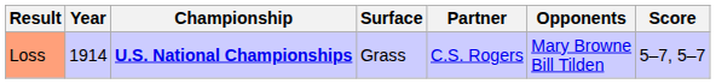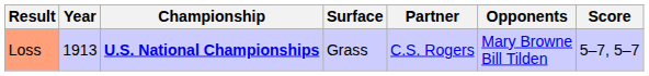 <table class='sortable wikitable'>
 <tr>
 <th>Result</th>
 <th>Year</th>
 <th>Championship</th>
 <th>Surface</th>
 <th>Partner</th>
 <th>Opponents</th>
 <th class="unsortable">Score</th>
 </tr>
 <tr style="background:#ccf;">
 <td style="background:#ffa07a;">Loss</td>
-<td>1914</td>
+<td>1913</td>
 <td><strong><a href='#'>U.S. National Championships</a></strong></td>
 <td>Grass</td>
 <td> <a href='#'>C.S. Rogers</a></td>
 <td>  <a href='#'>Mary Browne</a><br>  <a href='#'>Bill Tilden</a></td>
 <td>5–7, 5–7</td>
 </tr>
 </table>
